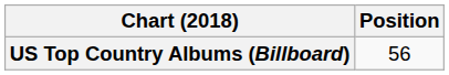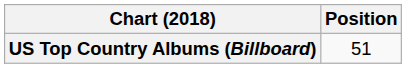 <table class="wikitable plainrowheaders" style="text-align:center">
 <tr>
 <th scope="col">Chart (2018)</th>
 <th scope="col">Position</th>
 </tr>
 <tr>
 <th scope="row">US Top Country Albums (<em>Billboard</em>)</th>
-<td>56</td>
+<td>51</td>
 </tr>
 </table>
